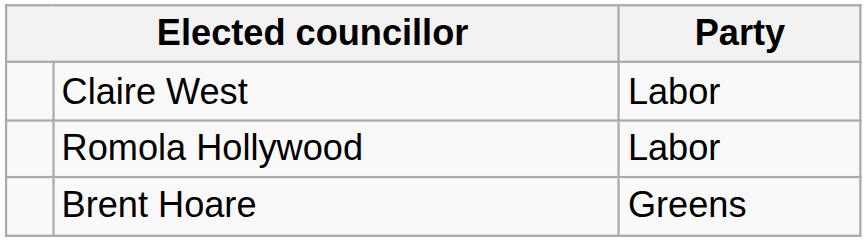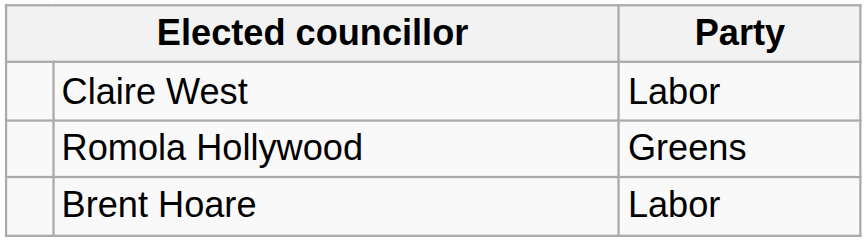 <table class="wikitable" style="float:right;clear:right;width:30%">
 <tr>
 <th colspan="2">Elected councillor</th>
 <th>Party</th>
 </tr>
 <tr>
 <td> </td>
 <td>Claire West</td>
 <td>Labor</td>
 </tr>
 <tr>
 <td> </td>
 <td>Romola Hollywood</td>
-<td>Labor</td>
+<td>Greens</td>
 </tr>
 <tr>
 <td> </td>
 <td>Brent Hoare</td>
-<td>Greens</td>
+<td>Labor</td>
 </tr>
 </table>
